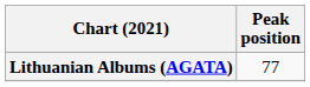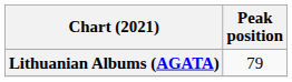 <table class="wikitable sortable plainrowheaders" style="text-align:center">
 <tr>
 <th scope="col">Chart (2021)</th>
 <th scope="col">Peak<br>position</th>
 </tr>
 <tr>
 </tr>
 <tr>
 </tr>
 <tr>
 </tr>
 <tr>
 </tr>
 <tr>
 </tr>
 <tr>
 </tr>
 <tr>
 </tr>
 <tr>
 </tr>
 <tr>
 <th scope="row">Lithuanian Albums (<a href='#'>AGATA</a>)</th>
-<td>77</td>
+<td>79</td>
 </tr>
 <tr>
 </tr>
 <tr>
 </tr>
 <tr>
 </tr>
 <tr>
 </tr>
 <tr>
 </tr>
 <tr>
 </tr>
 <tr>
 </tr>
 <tr>
 </tr>
 <tr>
 </tr>
 <tr>
 </tr>
 <tr>
 </tr>
 </table>
